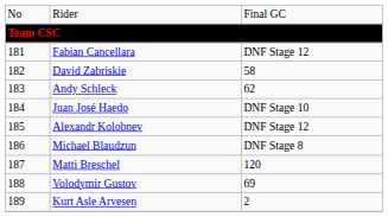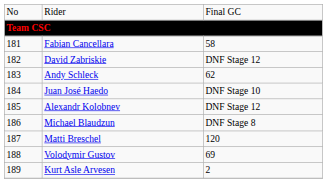 <table class=wikitable style="font-size:95%" width="40%">
 <tr>
 <td>No</td>
 <td>Rider</td>
 <td>Final GC</td>
 </tr>
 <tr>
 <td colspan=3 bgcolor="black" style="color:red"><strong>Team CSC</strong></td>
 </tr>
 <tr>
 <td>181</td>
 <td> <a href='#'>Fabian Cancellara</a></td>
-<td>DNF Stage 12</td>
+<td>58</td>
 </tr>
 <tr>
 <td>182</td>
 <td> <a href='#'>David Zabriskie</a></td>
-<td>58</td>
+<td>DNF Stage 12</td>
 </tr>
 <tr>
 <td>183</td>
 <td> <a href='#'>Andy Schleck</a></td>
 <td>62</td>
 </tr>
 <tr>
 <td>184</td>
 <td> <a href='#'>Juan José Haedo</a></td>
 <td>DNF Stage 10</td>
 </tr>
 <tr>
 <td>185</td>
 <td> <a href='#'>Alexandr Kolobnev</a></td>
 <td>DNF Stage 12</td>
 </tr>
 <tr>
 <td>186</td>
 <td> <a href='#'>Michael Blaudzun</a></td>
 <td>DNF Stage 8</td>
 </tr>
 <tr>
 <td>187</td>
 <td> <a href='#'>Matti Breschel</a></td>
 <td>120</td>
 </tr>
 <tr>
 <td>188</td>
 <td> <a href='#'>Volodymir Gustov</a></td>
 <td>69</td>
 </tr>
 <tr>
 <td>189</td>
 <td> <a href='#'>Kurt Asle Arvesen</a></td>
 <td>2</td>
 </tr>
 <tr>
 </tr>
 </table>
